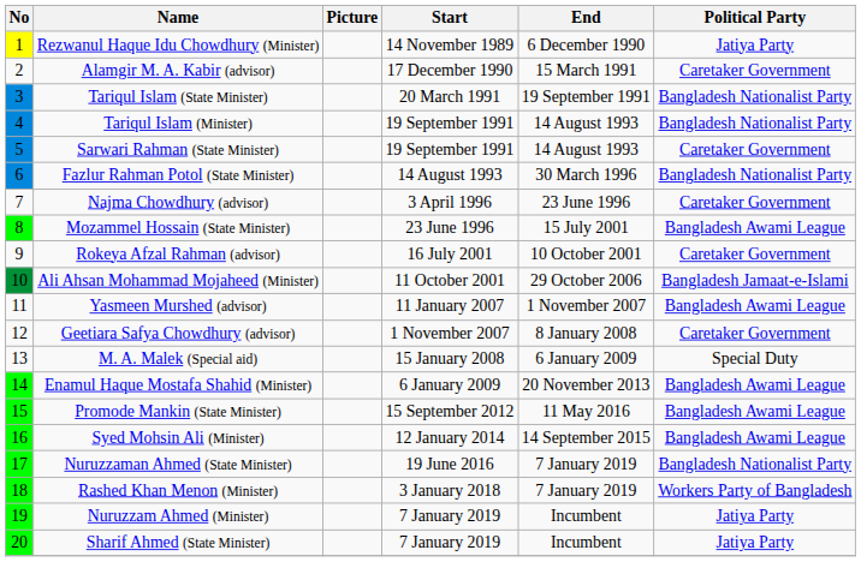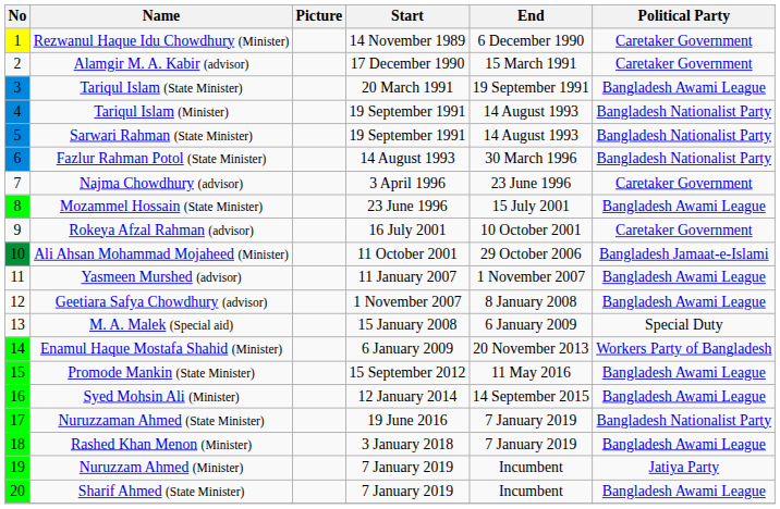 <table class="wikitable" style="text-align:center">
 <tr>
 <th style="text-align:center">No</th>
 <th style="text-align:center">Name</th>
 <th style="text-align:center">Picture</th>
 <th style="text-align:center">Start</th>
 <th style="text-align:center">End</th>
 <th style="text-align:center">Political Party</th>
 </tr>
 <tr>
 <td style="background-color:#FFFF00; color:black">1</td>
 <td><a href='#'>Rezwanul Haque Idu Chowdhury</a> <small>(Minister)</small></td>
 <td></td>
 <td>14 November 1989</td>
 <td>6 December 1990</td>
-<td><a href='#'>Jatiya Party</a></td>
+<td><a href='#'>Caretaker Government</a></td>
 </tr>
 <tr>
 <td style="background-color:; color:black">2</td>
 <td><a href='#'>Alamgir M. A. Kabir</a> <small>(advisor)</small></td>
 <td></td>
 <td>17 December 1990</td>
 <td>15 March 1991</td>
 <td><a href='#'>Caretaker Government</a></td>
 </tr>
 <tr>
 <td style="background-color:#0087DC; color:black">3</td>
 <td><a href='#'>Tariqul Islam</a> <small>(State Minister)</small></td>
 <td></td>
 <td>20 March 1991</td>
 <td>19 September 1991</td>
-<td><a href='#'>Bangladesh Nationalist Party</a></td>
+<td><a href='#'>Bangladesh Awami League</a></td>
 </tr>
 <tr>
 <td style="background-color:#0087DC; color:black">4</td>
 <td><a href='#'>Tariqul Islam</a> <small>(Minister)</small></td>
 <td></td>
 <td>19 September 1991</td>
 <td>14 August 1993</td>
 <td><a href='#'>Bangladesh Nationalist Party</a></td>
 </tr>
 <tr>
 <td style="background-color:#0087DC; color:black">5</td>
 <td><a href='#'>Sarwari Rahman</a> <small>(State Minister)</small></td>
 <td></td>
 <td>19 September 1991</td>
 <td>14 August 1993</td>
-<td><a href='#'>Caretaker Government</a></td>
+<td><a href='#'>Bangladesh Nationalist Party</a></td>
 </tr>
 <tr>
 <td style="background-color:#0087DC; color:black">6</td>
 <td><a href='#'>Fazlur Rahman Potol</a> <small>(State Minister)</small></td>
 <td></td>
 <td>14 August 1993</td>
 <td>30 March 1996</td>
 <td><a href='#'>Bangladesh Nationalist Party</a></td>
 </tr>
 <tr>
 <td style="background-color:; color:black">7</td>
 <td><a href='#'>Najma Chowdhury</a> <small>(advisor)</small></td>
 <td></td>
 <td>3 April 1996</td>
 <td>23 June 1996</td>
 <td><a href='#'>Caretaker Government</a></td>
 </tr>
 <tr>
 <td style="background-color:#00FF00; color:black">8</td>
 <td><a href='#'>Mozammel Hossain</a> <small>(State Minister)</small></td>
 <td></td>
 <td>23 June 1996</td>
 <td>15 July 2001</td>
 <td><a href='#'>Bangladesh Awami League</a></td>
 </tr>
 <tr>
 <td style="background-color:; color:black">9</td>
 <td><a href='#'>Rokeya Afzal Rahman</a> <small>(advisor)</small></td>
 <td></td>
 <td>16 July 2001</td>
 <td>10 October 2001</td>
 <td><a href='#'>Caretaker Government</a></td>
 </tr>
 <tr>
 <td style="background-color:#009037; color:black">10</td>
 <td><a href='#'>Ali Ahsan Mohammad Mojaheed</a> <small>(Minister)</small></td>
 <td></td>
 <td>11 October 2001</td>
 <td>29 October 2006</td>
 <td><a href='#'>Bangladesh Jamaat-e-Islami</a></td>
 </tr>
 <tr>
 <td style="background-color:; color:black">11</td>
 <td><a href='#'>Yasmeen Murshed</a> <small>(advisor)</small></td>
 <td></td>
 <td>11 January 2007</td>
 <td>1 November 2007</td>
 <td><a href='#'>Bangladesh Awami League</a></td>
 </tr>
 <tr>
 <td style="background-color:; color:black">12</td>
 <td><a href='#'>Geetiara Safya Chowdhury</a> <small>(advisor)</small></td>
 <td></td>
 <td>1 November 2007</td>
 <td>8 January 2008</td>
-<td><a href='#'>Caretaker Government</a></td>
+<td><a href='#'>Bangladesh Awami League</a></td>
 </tr>
 <tr>
 <td style="background-color:; color:black">13</td>
 <td><a href='#'>M. A. Malek</a> <small>(Special aid)</small></td>
 <td></td>
 <td>15 January 2008</td>
 <td>6 January 2009</td>
 <td>Special Duty</td>
 </tr>
 <tr>
 <td style="background-color:#00FF00; color:black">14</td>
 <td><a href='#'>Enamul Haque Mostafa Shahid</a> <small>(Minister)</small></td>
 <td></td>
 <td>6 January 2009</td>
 <td>20 November 2013</td>
-<td><a href='#'>Bangladesh Awami League</a></td>
+<td><a href='#'>Workers Party of Bangladesh</a></td>
 </tr>
 <tr>
 <td style="background-color:#00FF00; color:black">15</td>
 <td><a href='#'>Promode Mankin</a> <small>(State Minister)</small></td>
 <td></td>
 <td>15 September 2012</td>
 <td>11 May 2016</td>
 <td><a href='#'>Bangladesh Awami League</a></td>
 </tr>
 <tr>
 <td style="background-color:#00FF00; color:black">16</td>
 <td><a href='#'>Syed Mohsin Ali</a> <small>(Minister)</small></td>
 <td></td>
 <td>12 January 2014</td>
 <td>14 September 2015</td>
 <td><a href='#'>Bangladesh Awami League</a></td>
 </tr>
 <tr>
 <td style="background-color:#00FF00; color:black">17</td>
 <td><a href='#'>Nuruzzaman Ahmed</a> <small>(State Minister)</small></td>
 <td></td>
 <td>19 June 2016</td>
 <td>7 January 2019</td>
 <td><a href='#'>Bangladesh Nationalist Party</a></td>
 </tr>
 <tr>
 <td style="background-color:#00FF00; color:black">18</td>
 <td><a href='#'>Rashed Khan Menon</a> <small>(Minister)</small></td>
 <td></td>
 <td>3 January 2018</td>
 <td>7 January 2019</td>
-<td><a href='#'>Workers Party of Bangladesh</a></td>
+<td><a href='#'>Bangladesh Awami League</a></td>
 </tr>
 <tr>
 <td style="background-color:#00FF00; color:black">19</td>
 <td><a href='#'>Nuruzzam Ahmed</a> <small>(Minister)</small></td>
 <td></td>
 <td>7 January 2019</td>
 <td>Incumbent</td>
 <td><a href='#'>Jatiya Party</a></td>
 </tr>
 <tr>
 <td style="background-color:#00FF00; color:black">20</td>
 <td><a href='#'>Sharif Ahmed</a> <small>(State Minister)</small></td>
 <td></td>
 <td>7 January 2019</td>
 <td>Incumbent</td>
-<td><a href='#'>Jatiya Party</a></td>
+<td><a href='#'>Bangladesh Awami League</a></td>
 </tr>
 <tr>
 </tr>
 </table>
